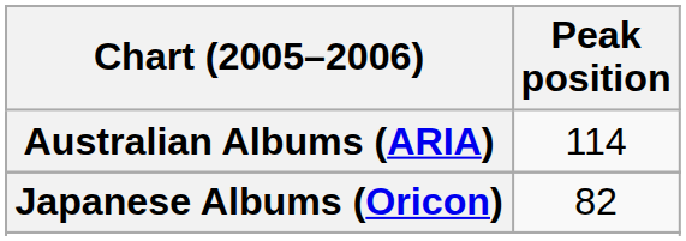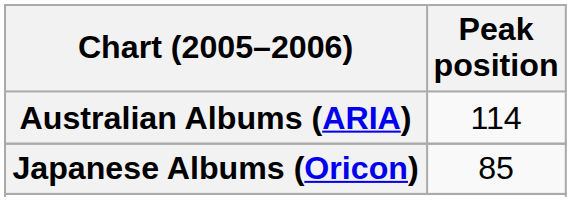 <table class="wikitable sortable plainrowheaders" style="text-align:center">
 <tr>
 <th scope="col">Chart (2005–2006)</th>
 <th scope="col">Peak<br>position</th>
 </tr>
 <tr>
 <th scope="row">Australian Albums (<a href='#'>ARIA</a>)</th>
 <td align="center">114</td>
 </tr>
 <tr>
 </tr>
 <tr>
 <th scope="row">Japanese Albums (<a href='#'>Oricon</a>)</th>
-<td>82</td>
+<td>85</td>
 </tr>
 <tr>
 </tr>
 <tr>
 </tr>
 <tr>
 </tr>
 </table>
